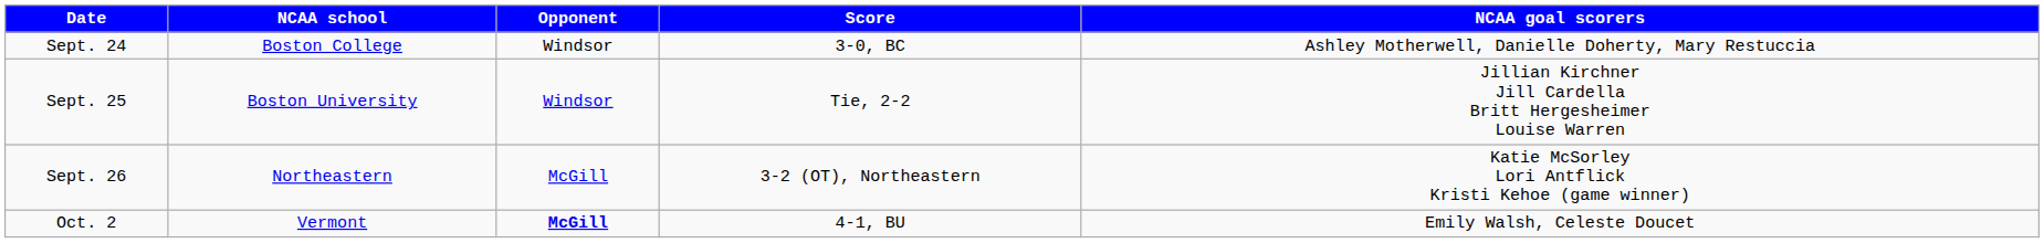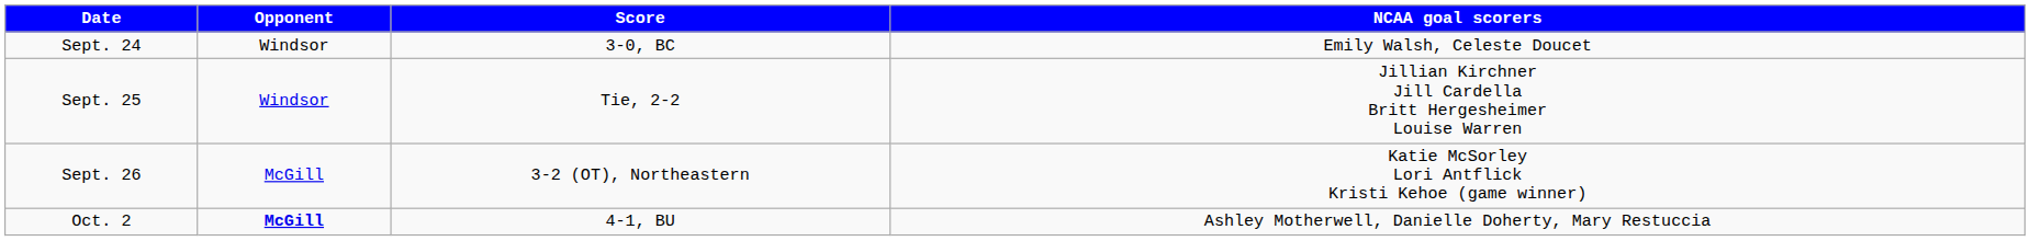 <table class="wikitable" style="width:80%;">
 <tr style="text-align:center; background:blue; color:#fff;">
 <td><strong>Date</strong></td>
-<td><strong>NCAA school</strong></td>
 <td><strong>Opponent</strong></td>
 <td><strong>Score</strong></td>
 <td><strong>NCAA goal scorers</strong></td>
 </tr>
 <tr style="text-align:center;" bgcolor="">
 <td>Sept. 24</td>
-<td><a href='#'>Boston College</a></td>
 <td>Windsor</td>
 <td>3-0, BC</td>
-<td>Ashley Motherwell, Danielle Doherty, Mary Restuccia</td>
+<td>Emily Walsh, Celeste Doucet</td>
 </tr>
 <tr style="text-align:center;" bgcolor="">
 <td>Sept. 25</td>
-<td><a href='#'>Boston University</a></td>
 <td><a href='#'>Windsor</a></td>
 <td>Tie, 2-2</td>
 <td>Jillian Kirchner<br>Jill Cardella<br>Britt Hergesheimer<br>Louise Warren</td>
 </tr>
 <tr style="text-align:center;" bgcolor="">
 <td>Sept. 26</td>
-<td><a href='#'>Northeastern</a></td>
 <td><a href='#'>McGill</a></td>
 <td>3-2 (OT), Northeastern</td>
 <td>Katie McSorley<br>Lori Antflick<br>Kristi Kehoe (game winner)</td>
 </tr>
 <tr style="text-align:center;" bgcolor="">
 <td>Oct. 2</td>
-<td><a href='#'>Vermont</a></td>
 <td><strong><a href='#'>McGill</a></strong></td>
 <td>4-1, BU</td>
-<td>Emily Walsh, Celeste Doucet</td>
+<td>Ashley Motherwell, Danielle Doherty, Mary Restuccia</td>
 </tr>
 </table>
